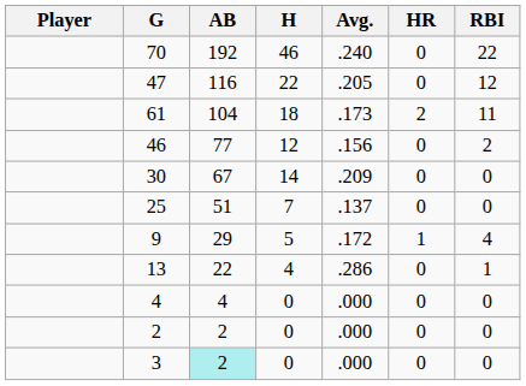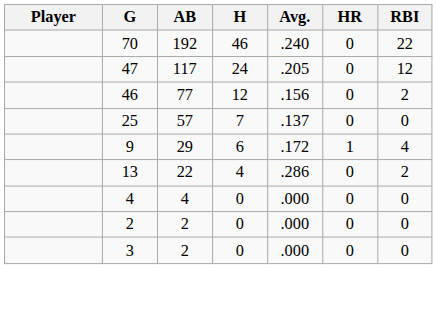 <table class="wikitable sortable">
 <tr>
 <th bgcolor="#DDDDFF" width="16%">Player</th>
 <th bgcolor="#DDDDFF" width="9%">G</th>
 <th bgcolor="#DDDDFF" width="9%">AB</th>
 <th bgcolor="#DDDDFF" width="9%">H</th>
 <th bgcolor="#DDDDFF" width="9%">Avg.</th>
 <th bgcolor="#DDDDFF" width="9%">HR</th>
 <th bgcolor="#DDDDFF" width="9%">RBI</th>
 </tr>
 <tr align="center">
 <td></td>
 <td>70</td>
 <td>192</td>
 <td>46</td>
 <td>.240</td>
 <td>0</td>
 <td>22</td>
 </tr>
 <tr align="center">
 <td></td>
 <td>47</td>
-<td>116</td>
-<td>22</td>
+<td>117</td>
+<td>24</td>
 <td>.205</td>
 <td>0</td>
 <td>12</td>
-</tr>
-<tr align="center">
-<td></td>
-<td>61</td>
-<td>104</td>
-<td>18</td>
-<td>.173</td>
-<td>2</td>
-<td>11</td>
 </tr>
 <tr align="center">
 <td></td>
 <td>46</td>
 <td>77</td>
 <td>12</td>
 <td>.156</td>
 <td>0</td>
 <td>2</td>
 </tr>
 <tr align="center">
 <td></td>
-<td>30</td>
-<td>67</td>
-<td>14</td>
-<td>.209</td>
-<td>0</td>
-<td>0</td>
-</tr>
-<tr align="center">
-<td></td>
 <td>25</td>
-<td>51</td>
+<td>57</td>
 <td>7</td>
 <td>.137</td>
 <td>0</td>
 <td>0</td>
 </tr>
 <tr align="center">
 <td></td>
 <td>9</td>
 <td>29</td>
-<td>5</td>
+<td>6</td>
 <td>.172</td>
 <td>1</td>
 <td>4</td>
 </tr>
 <tr align="center">
 <td></td>
 <td>13</td>
 <td>22</td>
 <td>4</td>
 <td>.286</td>
 <td>0</td>
-<td>1</td>
+<td>2</td>
 </tr>
 <tr align="center">
 <td></td>
 <td>4</td>
 <td>4</td>
 <td>0</td>
 <td>.000</td>
 <td>0</td>
 <td>0</td>
 </tr>
 <tr align="center">
 <td></td>
 <td>2</td>
 <td>2</td>
 <td>0</td>
 <td>.000</td>
 <td>0</td>
 <td>0</td>
 </tr>
 <tr align="center">
 <td></td>
 <td>3</td>
-<td style="background: paleturquoise;">2</td>
+<td>2</td>
 <td>0</td>
 <td>.000</td>
 <td>0</td>
 <td>0</td>
 </tr>
 </table>
